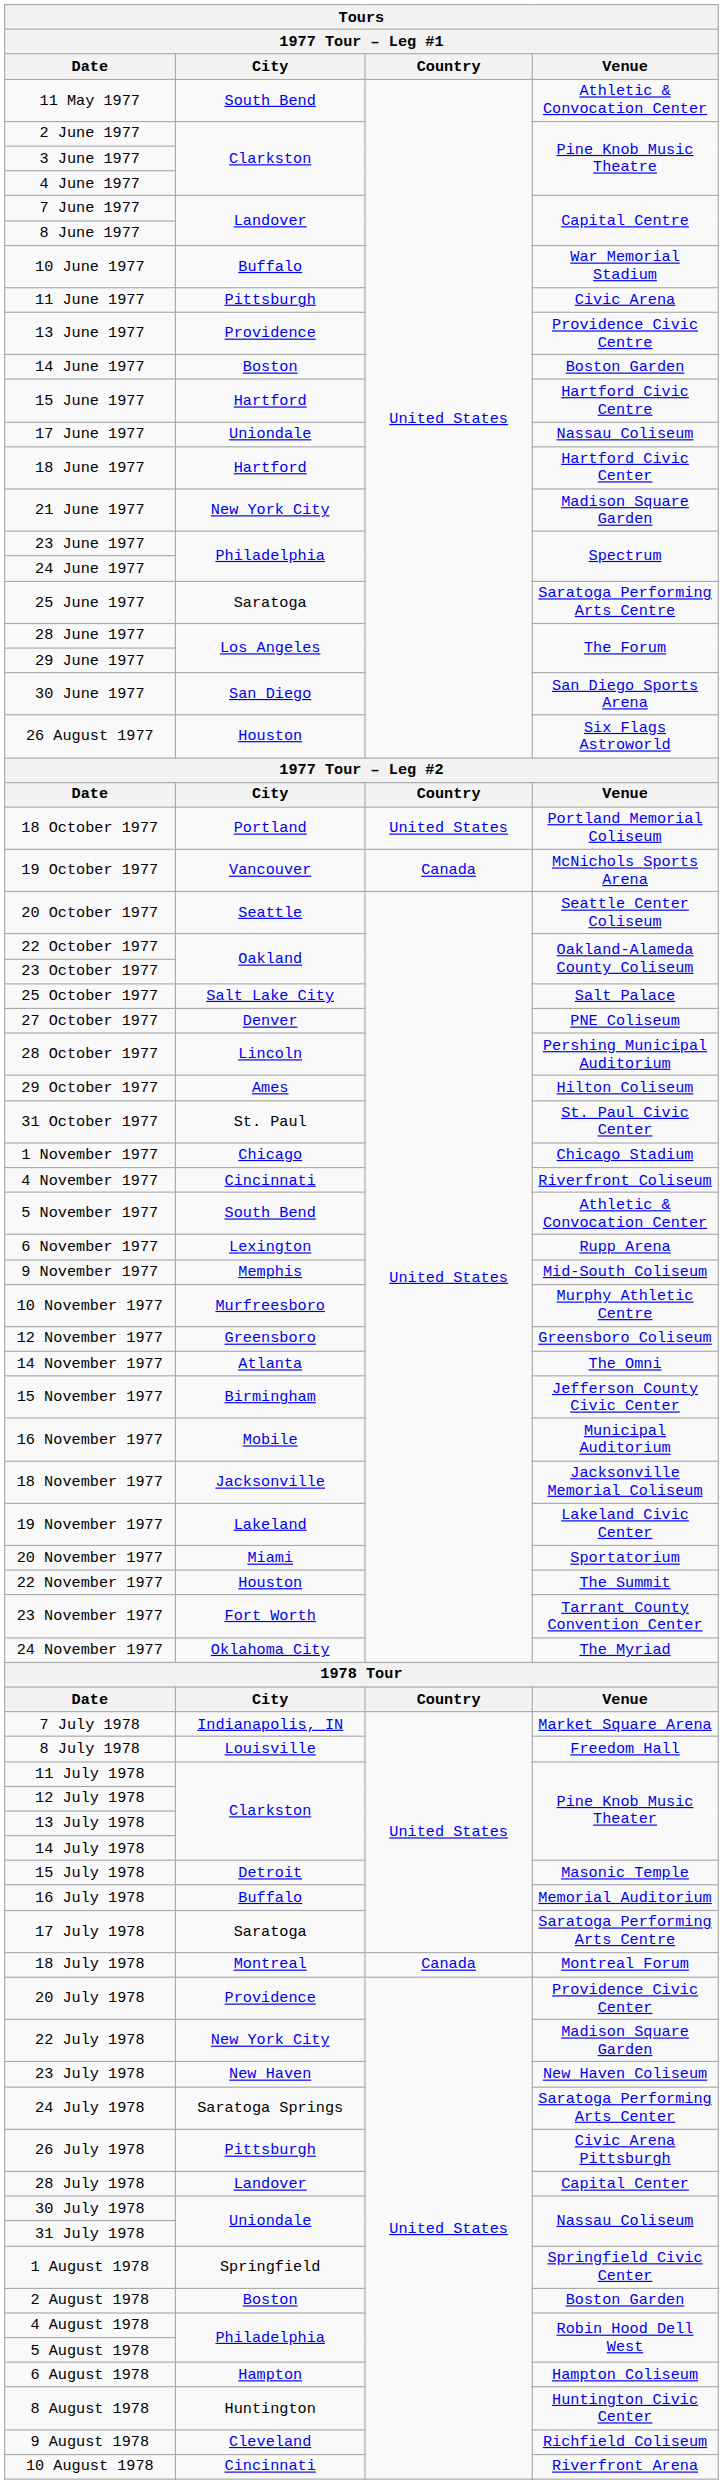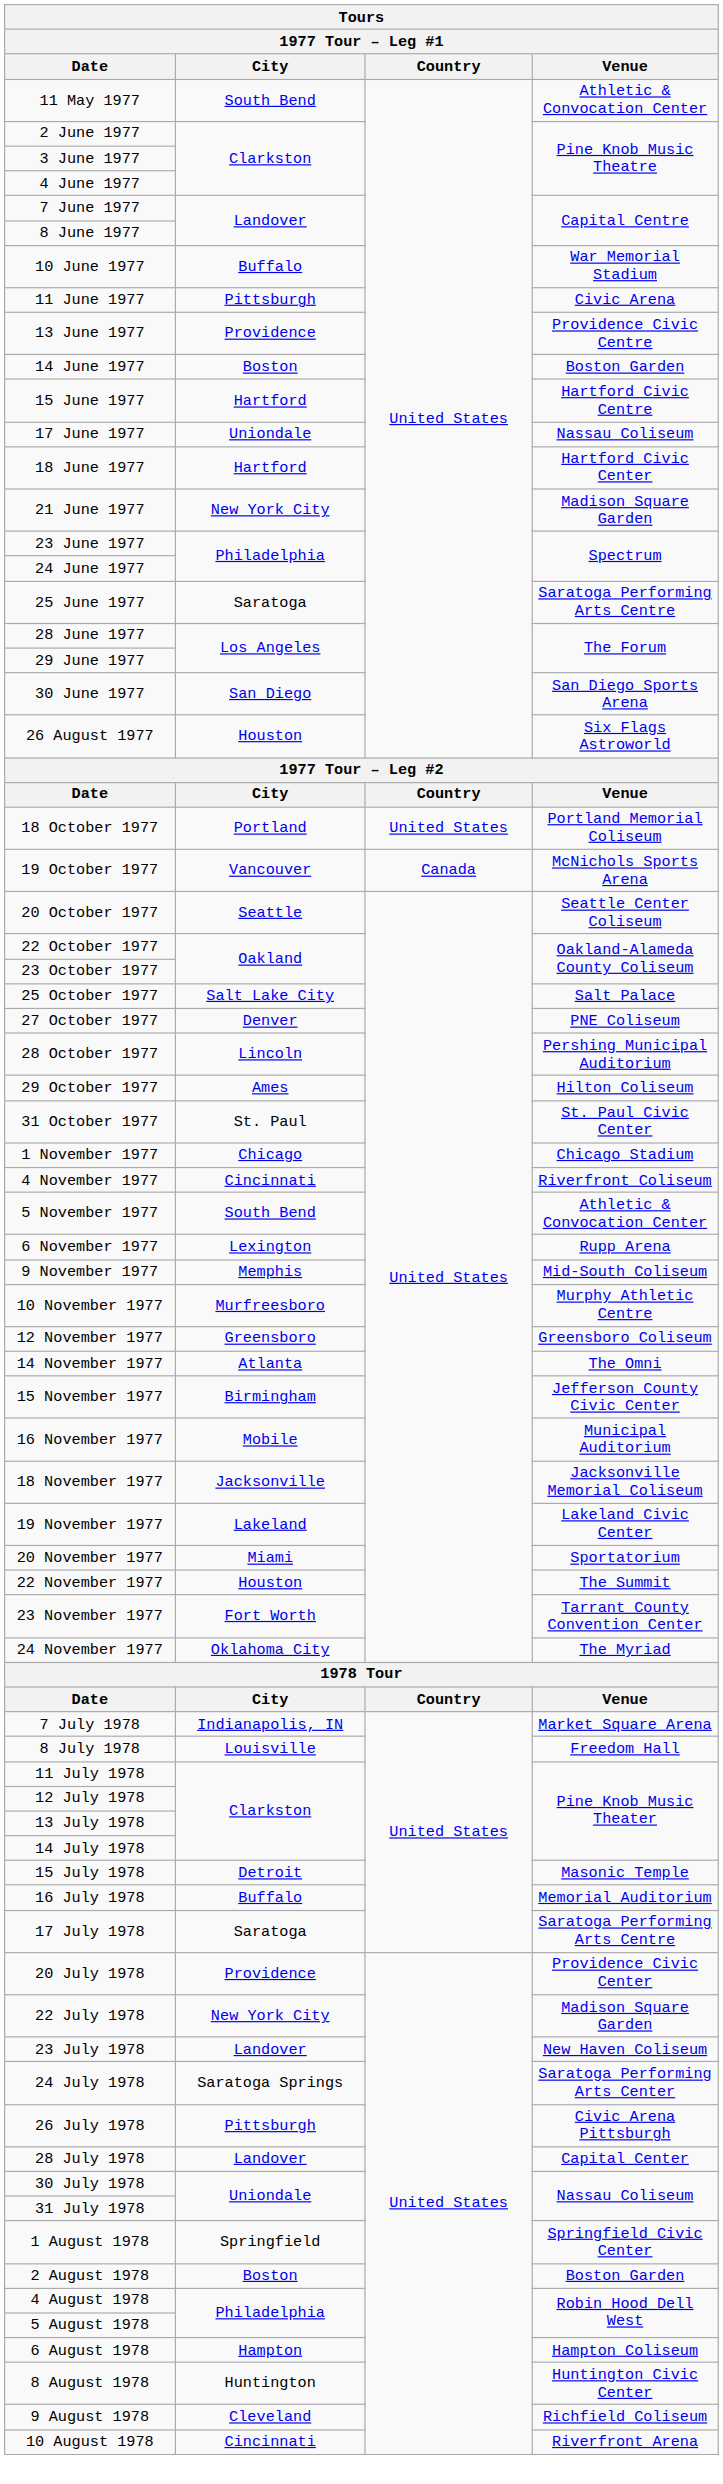 <table class="wikitable" style="text-align:center;">
 <tr>
 <th colspan="4">Tours</th>
 </tr>
 <tr>
 <th colspan="4">1977 Tour – Leg #1</th>
 </tr>
 <tr>
 <th width="200">Date</th>
 <th width="200">City</th>
 <th width="200">Country</th>
 <th width="200">Venue</th>
 </tr>
 <tr>
 <td>11 May 1977</td>
 <td><a href='#'>South Bend</a></td>
 <td rowspan="21"><a href='#'>United States</a></td>
 <td><a href='#'>Athletic & Convocation Center</a></td>
 </tr>
 <tr>
 <td>2 June 1977</td>
 <td rowspan="3"><a href='#'>Clarkston</a></td>
 <td rowspan="3"><a href='#'>Pine Knob Music Theatre</a></td>
 </tr>
 <tr>
 <td>3 June 1977</td>
 </tr>
 <tr>
 <td>4 June 1977</td>
 </tr>
 <tr>
 <td>7 June 1977</td>
 <td rowspan="2"><a href='#'>Landover</a></td>
 <td rowspan="2"><a href='#'>Capital Centre</a></td>
 </tr>
 <tr>
 <td>8 June 1977</td>
 </tr>
 <tr>
 <td>10 June 1977</td>
 <td><a href='#'>Buffalo</a></td>
 <td><a href='#'>War Memorial Stadium</a></td>
 </tr>
 <tr>
 <td>11 June 1977</td>
 <td><a href='#'>Pittsburgh</a></td>
 <td><a href='#'>Civic Arena</a></td>
 </tr>
 <tr>
 <td>13 June 1977</td>
 <td><a href='#'>Providence</a></td>
 <td><a href='#'>Providence Civic Centre</a></td>
 </tr>
 <tr>
 <td>14 June 1977</td>
 <td><a href='#'>Boston</a></td>
 <td><a href='#'>Boston Garden</a></td>
 </tr>
 <tr>
 <td>15 June 1977</td>
 <td><a href='#'>Hartford</a></td>
 <td><a href='#'>Hartford Civic Centre</a></td>
 </tr>
 <tr>
 <td>17 June 1977</td>
 <td><a href='#'>Uniondale</a></td>
 <td><a href='#'>Nassau Coliseum</a></td>
 </tr>
 <tr>
 <td>18 June 1977</td>
 <td><a href='#'>Hartford</a></td>
 <td><a href='#'>Hartford Civic Center</a></td>
 </tr>
 <tr>
 <td>21 June 1977</td>
 <td><a href='#'>New York City</a></td>
 <td><a href='#'>Madison Square Garden</a></td>
 </tr>
 <tr>
 <td>23 June 1977</td>
 <td rowspan="2"><a href='#'>Philadelphia</a></td>
 <td rowspan="2"><a href='#'>Spectrum</a></td>
 </tr>
 <tr>
 <td>24 June 1977</td>
 </tr>
 <tr>
 <td>25 June 1977</td>
 <td>Saratoga</td>
 <td><a href='#'>Saratoga Performing Arts Centre</a></td>
 </tr>
 <tr>
 <td>28 June 1977</td>
 <td rowspan="2"><a href='#'>Los Angeles</a></td>
 <td rowspan="2"><a href='#'>The Forum</a></td>
 </tr>
 <tr>
 <td>29 June 1977</td>
 </tr>
 <tr>
 <td>30 June 1977</td>
 <td><a href='#'>San Diego</a></td>
 <td><a href='#'>San Diego Sports Arena</a></td>
 </tr>
 <tr>
 <td>26 August 1977</td>
 <td><a href='#'>Houston</a></td>
 <td><a href='#'>Six Flags Astroworld</a></td>
 </tr>
 <tr>
 <th colspan="4">1977 Tour – Leg #2</th>
 </tr>
 <tr>
 <th>Date</th>
 <th>City</th>
 <th>Country</th>
 <th>Venue</th>
 </tr>
 <tr>
 <td>18 October 1977</td>
 <td><a href='#'>Portland</a></td>
 <td><a href='#'>United States</a></td>
 <td><a href='#'>Portland Memorial Coliseum</a></td>
 </tr>
 <tr>
 <td>19 October 1977</td>
 <td><a href='#'>Vancouver</a></td>
 <td><a href='#'>Canada</a></td>
 <td><a href='#'>McNichols Sports Arena</a></td>
 </tr>
 <tr>
 <td>20 October 1977</td>
 <td><a href='#'>Seattle</a></td>
 <td rowspan="24"><a href='#'>United States</a></td>
 <td><a href='#'>Seattle Center Coliseum</a></td>
 </tr>
 <tr>
 <td>22 October 1977</td>
 <td rowspan="2"><a href='#'>Oakland</a></td>
 <td rowspan="2"><a href='#'>Oakland-Alameda County Coliseum</a></td>
 </tr>
 <tr>
 <td>23 October 1977</td>
 </tr>
 <tr>
 <td>25 October 1977</td>
 <td><a href='#'>Salt Lake City</a></td>
 <td><a href='#'>Salt Palace</a></td>
 </tr>
 <tr>
 <td>27 October 1977</td>
 <td><a href='#'>Denver</a></td>
 <td><a href='#'>PNE Coliseum</a></td>
 </tr>
 <tr>
 <td>28 October 1977</td>
 <td><a href='#'>Lincoln</a></td>
 <td><a href='#'>Pershing Municipal Auditorium</a></td>
 </tr>
 <tr>
 <td>29 October 1977</td>
 <td><a href='#'>Ames</a></td>
 <td><a href='#'>Hilton Coliseum</a></td>
 </tr>
 <tr>
 <td>31 October 1977</td>
 <td>St. Paul</td>
 <td><a href='#'>St. Paul Civic Center</a></td>
 </tr>
 <tr>
 <td>1 November 1977</td>
 <td><a href='#'>Chicago</a></td>
 <td><a href='#'>Chicago Stadium</a></td>
 </tr>
 <tr>
 <td>4 November 1977</td>
 <td><a href='#'>Cincinnati</a></td>
 <td><a href='#'>Riverfront Coliseum</a></td>
 </tr>
 <tr>
 <td>5 November 1977</td>
 <td><a href='#'>South Bend</a></td>
 <td><a href='#'>Athletic & Convocation Center</a></td>
 </tr>
 <tr>
 <td>6 November 1977</td>
 <td><a href='#'>Lexington</a></td>
 <td><a href='#'>Rupp Arena</a></td>
 </tr>
 <tr>
 <td>9 November 1977</td>
 <td><a href='#'>Memphis</a></td>
 <td><a href='#'>Mid-South Coliseum</a></td>
 </tr>
 <tr>
 <td>10 November 1977</td>
 <td><a href='#'>Murfreesboro</a></td>
 <td><a href='#'>Murphy Athletic Centre</a></td>
 </tr>
 <tr>
 <td>12 November 1977</td>
 <td><a href='#'>Greensboro</a></td>
 <td><a href='#'>Greensboro Coliseum</a></td>
 </tr>
 <tr>
 <td>14 November 1977</td>
 <td><a href='#'>Atlanta</a></td>
 <td><a href='#'>The Omni</a></td>
 </tr>
 <tr>
 <td>15 November 1977</td>
 <td><a href='#'>Birmingham</a></td>
 <td><a href='#'>Jefferson County Civic Center</a></td>
 </tr>
 <tr>
 <td>16 November 1977</td>
 <td><a href='#'>Mobile</a></td>
 <td><a href='#'>Municipal Auditorium</a></td>
 </tr>
 <tr>
 <td>18 November 1977</td>
 <td><a href='#'>Jacksonville</a></td>
 <td><a href='#'>Jacksonville Memorial Coliseum</a></td>
 </tr>
 <tr>
 <td>19 November 1977</td>
 <td><a href='#'>Lakeland</a></td>
 <td><a href='#'>Lakeland Civic Center</a></td>
 </tr>
 <tr>
 <td>20 November 1977</td>
 <td><a href='#'>Miami</a></td>
 <td><a href='#'>Sportatorium</a></td>
 </tr>
 <tr>
 <td>22 November 1977</td>
 <td><a href='#'>Houston</a></td>
 <td><a href='#'>The Summit</a></td>
 </tr>
 <tr>
 <td>23 November 1977</td>
 <td><a href='#'>Fort Worth</a></td>
 <td><a href='#'>Tarrant County Convention Center</a></td>
 </tr>
 <tr>
 <td>24 November 1977</td>
 <td><a href='#'>Oklahoma City</a></td>
 <td><a href='#'>The Myriad</a></td>
 </tr>
 <tr>
 <th colspan="4">1978 Tour</th>
 </tr>
 <tr>
 <th>Date</th>
 <th>City</th>
 <th>Country</th>
 <th>Venue</th>
 </tr>
 <tr>
 <td>7 July 1978</td>
 <td><a href='#'>Indianapolis, IN</a></td>
 <td rowspan="9"><a href='#'>United States</a></td>
 <td><a href='#'>Market Square Arena</a></td>
 </tr>
 <tr>
 <td>8 July 1978</td>
 <td><a href='#'>Louisville</a></td>
 <td><a href='#'>Freedom Hall</a></td>
 </tr>
 <tr>
 <td>11 July 1978</td>
 <td rowspan="4"><a href='#'>Clarkston</a></td>
 <td rowspan="4"><a href='#'>Pine Knob Music Theater</a></td>
 </tr>
 <tr>
 <td>12 July 1978</td>
 </tr>
 <tr>
 <td>13 July 1978</td>
 </tr>
 <tr>
 <td>14 July 1978</td>
 </tr>
 <tr>
 <td>15 July 1978</td>
 <td><a href='#'>Detroit</a></td>
 <td><a href='#'>Masonic Temple</a></td>
 </tr>
 <tr>
 <td>16 July 1978</td>
 <td><a href='#'>Buffalo</a></td>
 <td><a href='#'>Memorial Auditorium</a></td>
 </tr>
 <tr>
 <td>17 July 1978</td>
 <td>Saratoga</td>
 <td><a href='#'>Saratoga Performing Arts Centre</a></td>
 </tr>
 <tr>
-<td>18 July 1978</td>
-<td><a href='#'>Montreal</a></td>
-<td><a href='#'>Canada</a></td>
-<td><a href='#'>Montreal Forum</a></td>
-</tr>
-<tr>
 <td>20 July 1978</td>
 <td><a href='#'>Providence</a></td>
 <td rowspan="16"><a href='#'>United States</a></td>
 <td><a href='#'>Providence Civic Center</a></td>
 </tr>
 <tr>
 <td>22 July 1978</td>
 <td><a href='#'>New York City</a></td>
 <td><a href='#'>Madison Square Garden</a></td>
 </tr>
 <tr>
 <td>23 July 1978</td>
-<td><a href='#'>New Haven</a></td>
+<td><a href='#'>Landover</a></td>
 <td><a href='#'>New Haven Coliseum</a></td>
 </tr>
 <tr>
 <td>24 July 1978</td>
 <td>Saratoga Springs</td>
 <td><a href='#'>Saratoga Performing Arts Center</a></td>
 </tr>
 <tr>
 <td>26 July 1978</td>
 <td><a href='#'>Pittsburgh</a></td>
 <td><a href='#'>Civic Arena Pittsburgh</a></td>
 </tr>
 <tr>
 <td>28 July 1978</td>
 <td><a href='#'>Landover</a></td>
 <td><a href='#'>Capital Center</a></td>
 </tr>
 <tr>
 <td>30 July 1978</td>
 <td rowspan="2"><a href='#'>Uniondale</a></td>
 <td rowspan="2"><a href='#'>Nassau Coliseum</a></td>
 </tr>
 <tr>
 <td>31 July 1978</td>
 </tr>
 <tr>
 <td>1 August 1978</td>
 <td>Springfield</td>
 <td><a href='#'>Springfield Civic Center</a></td>
 </tr>
 <tr>
 <td>2 August 1978</td>
 <td><a href='#'>Boston</a></td>
 <td><a href='#'>Boston Garden</a></td>
 </tr>
 <tr>
 <td>4 August 1978</td>
 <td rowspan="2"><a href='#'>Philadelphia</a></td>
 <td rowspan="2"><a href='#'>Robin Hood Dell West</a></td>
 </tr>
 <tr>
 <td>5 August 1978</td>
 </tr>
 <tr>
 <td>6 August 1978</td>
 <td><a href='#'>Hampton</a></td>
 <td><a href='#'>Hampton Coliseum</a></td>
 </tr>
 <tr>
 <td>8 August 1978</td>
 <td>Huntington</td>
 <td><a href='#'>Huntington Civic Center</a></td>
 </tr>
 <tr>
 <td>9 August 1978</td>
 <td><a href='#'>Cleveland</a></td>
 <td><a href='#'>Richfield Coliseum</a></td>
 </tr>
 <tr>
 <td>10 August 1978</td>
 <td><a href='#'>Cincinnati</a></td>
 <td><a href='#'>Riverfront Arena</a></td>
 </tr>
 </table>
